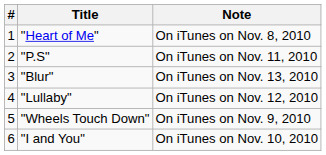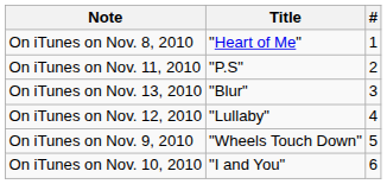 <table class="wikitable">
 <tr>
+<th>Note</th>
+<th>Title</th>
 <th>#</th>
-<th>Title</th>
-<th>Note</th>
 </tr>
 <tr>
+<td>On iTunes on Nov. 8, 2010</td>
+<td>"<a href='#'>Heart of Me</a>"</td>
 <td>1</td>
-<td>"<a href='#'>Heart of Me</a>"</td>
-<td>On iTunes on Nov. 8, 2010</td>
 </tr>
 <tr>
+<td>On iTunes on Nov. 11, 2010</td>
+<td>"P.S"</td>
 <td>2</td>
-<td>"P.S"</td>
-<td>On iTunes on Nov. 11, 2010</td>
 </tr>
 <tr>
+<td>On iTunes on Nov. 13, 2010</td>
+<td>"Blur"</td>
 <td>3</td>
-<td>"Blur"</td>
-<td>On iTunes on Nov. 13, 2010</td>
 </tr>
 <tr>
+<td>On iTunes on Nov. 12, 2010</td>
+<td>"Lullaby"</td>
 <td>4</td>
-<td>"Lullaby"</td>
-<td>On iTunes on Nov. 12, 2010</td>
 </tr>
 <tr>
+<td>On iTunes on Nov. 9, 2010</td>
+<td>"Wheels Touch Down"</td>
 <td>5</td>
-<td>"Wheels Touch Down"</td>
-<td>On iTunes on Nov. 9, 2010</td>
 </tr>
 <tr>
+<td>On iTunes on Nov. 10, 2010</td>
+<td>"I and You"</td>
 <td>6</td>
-<td>"I and You"</td>
-<td>On iTunes on Nov. 10, 2010</td>
 </tr>
 </table>
